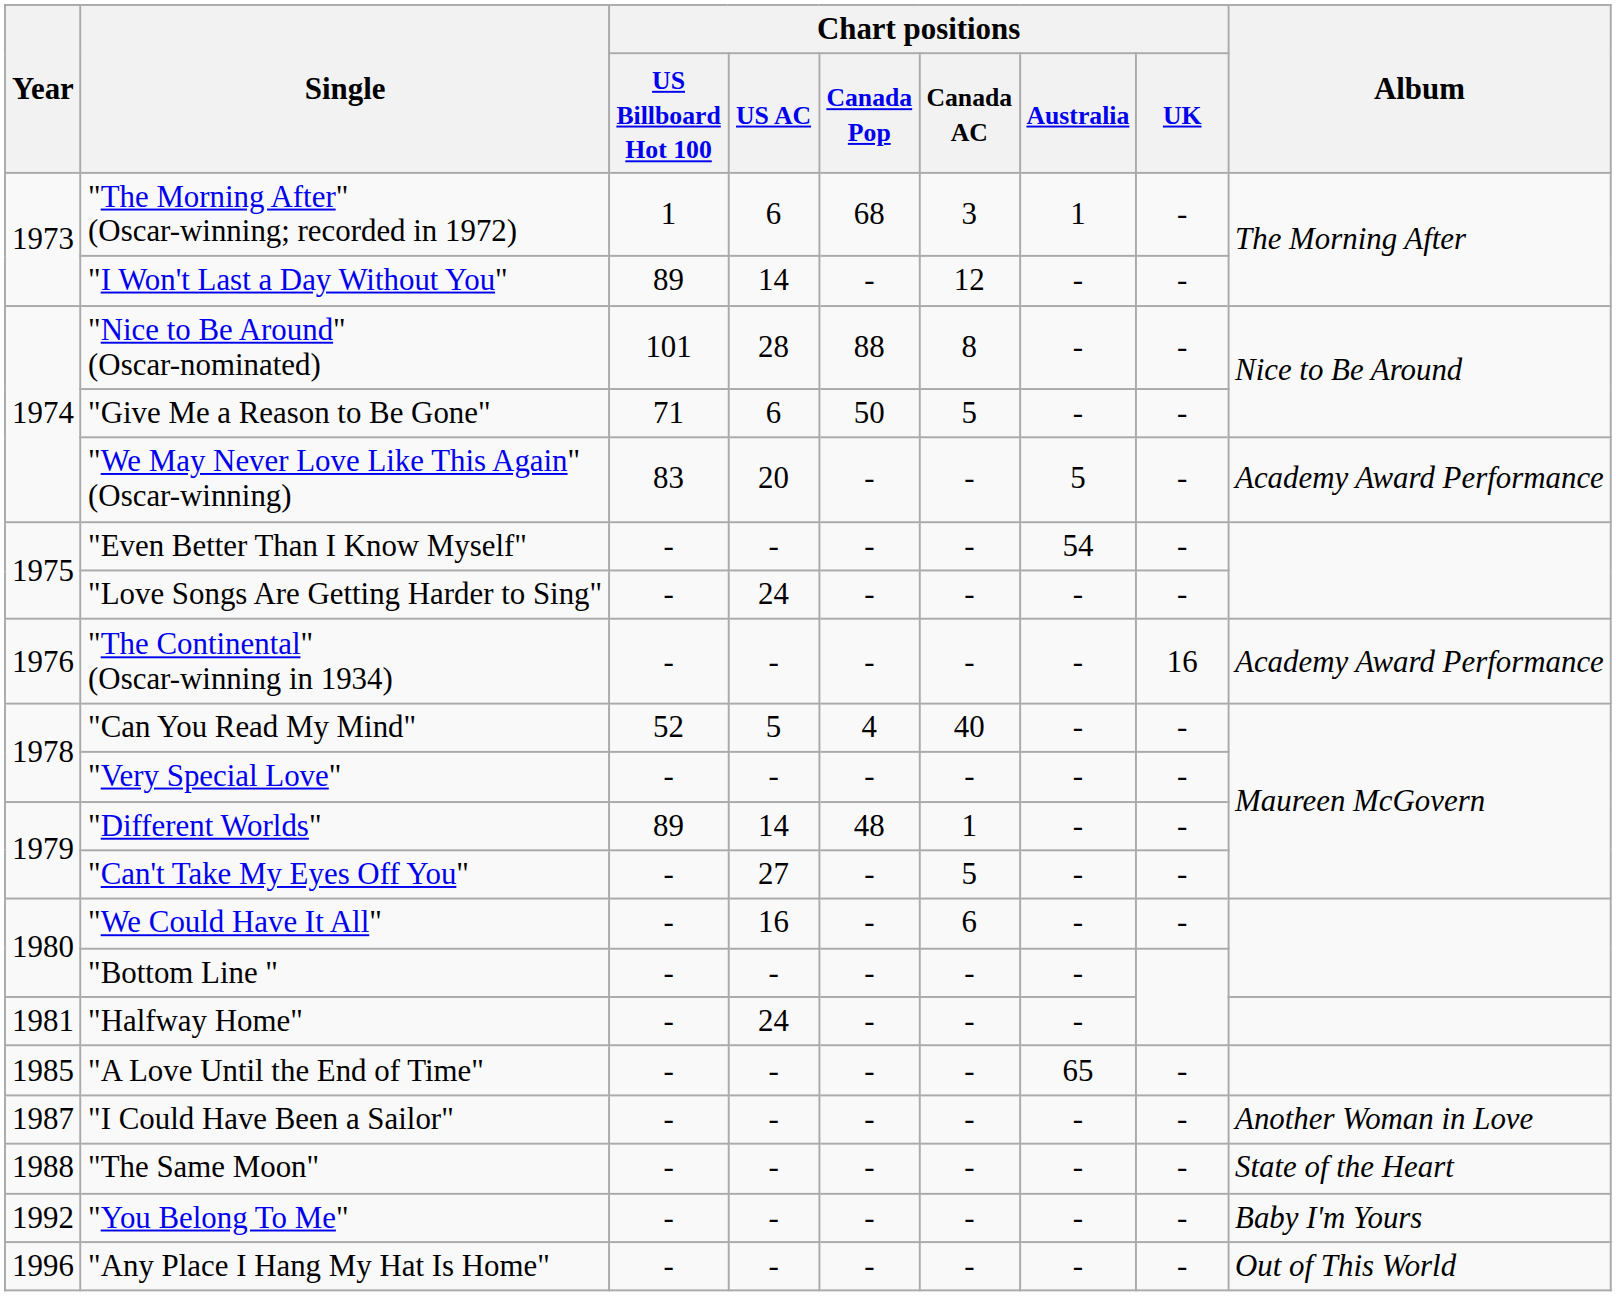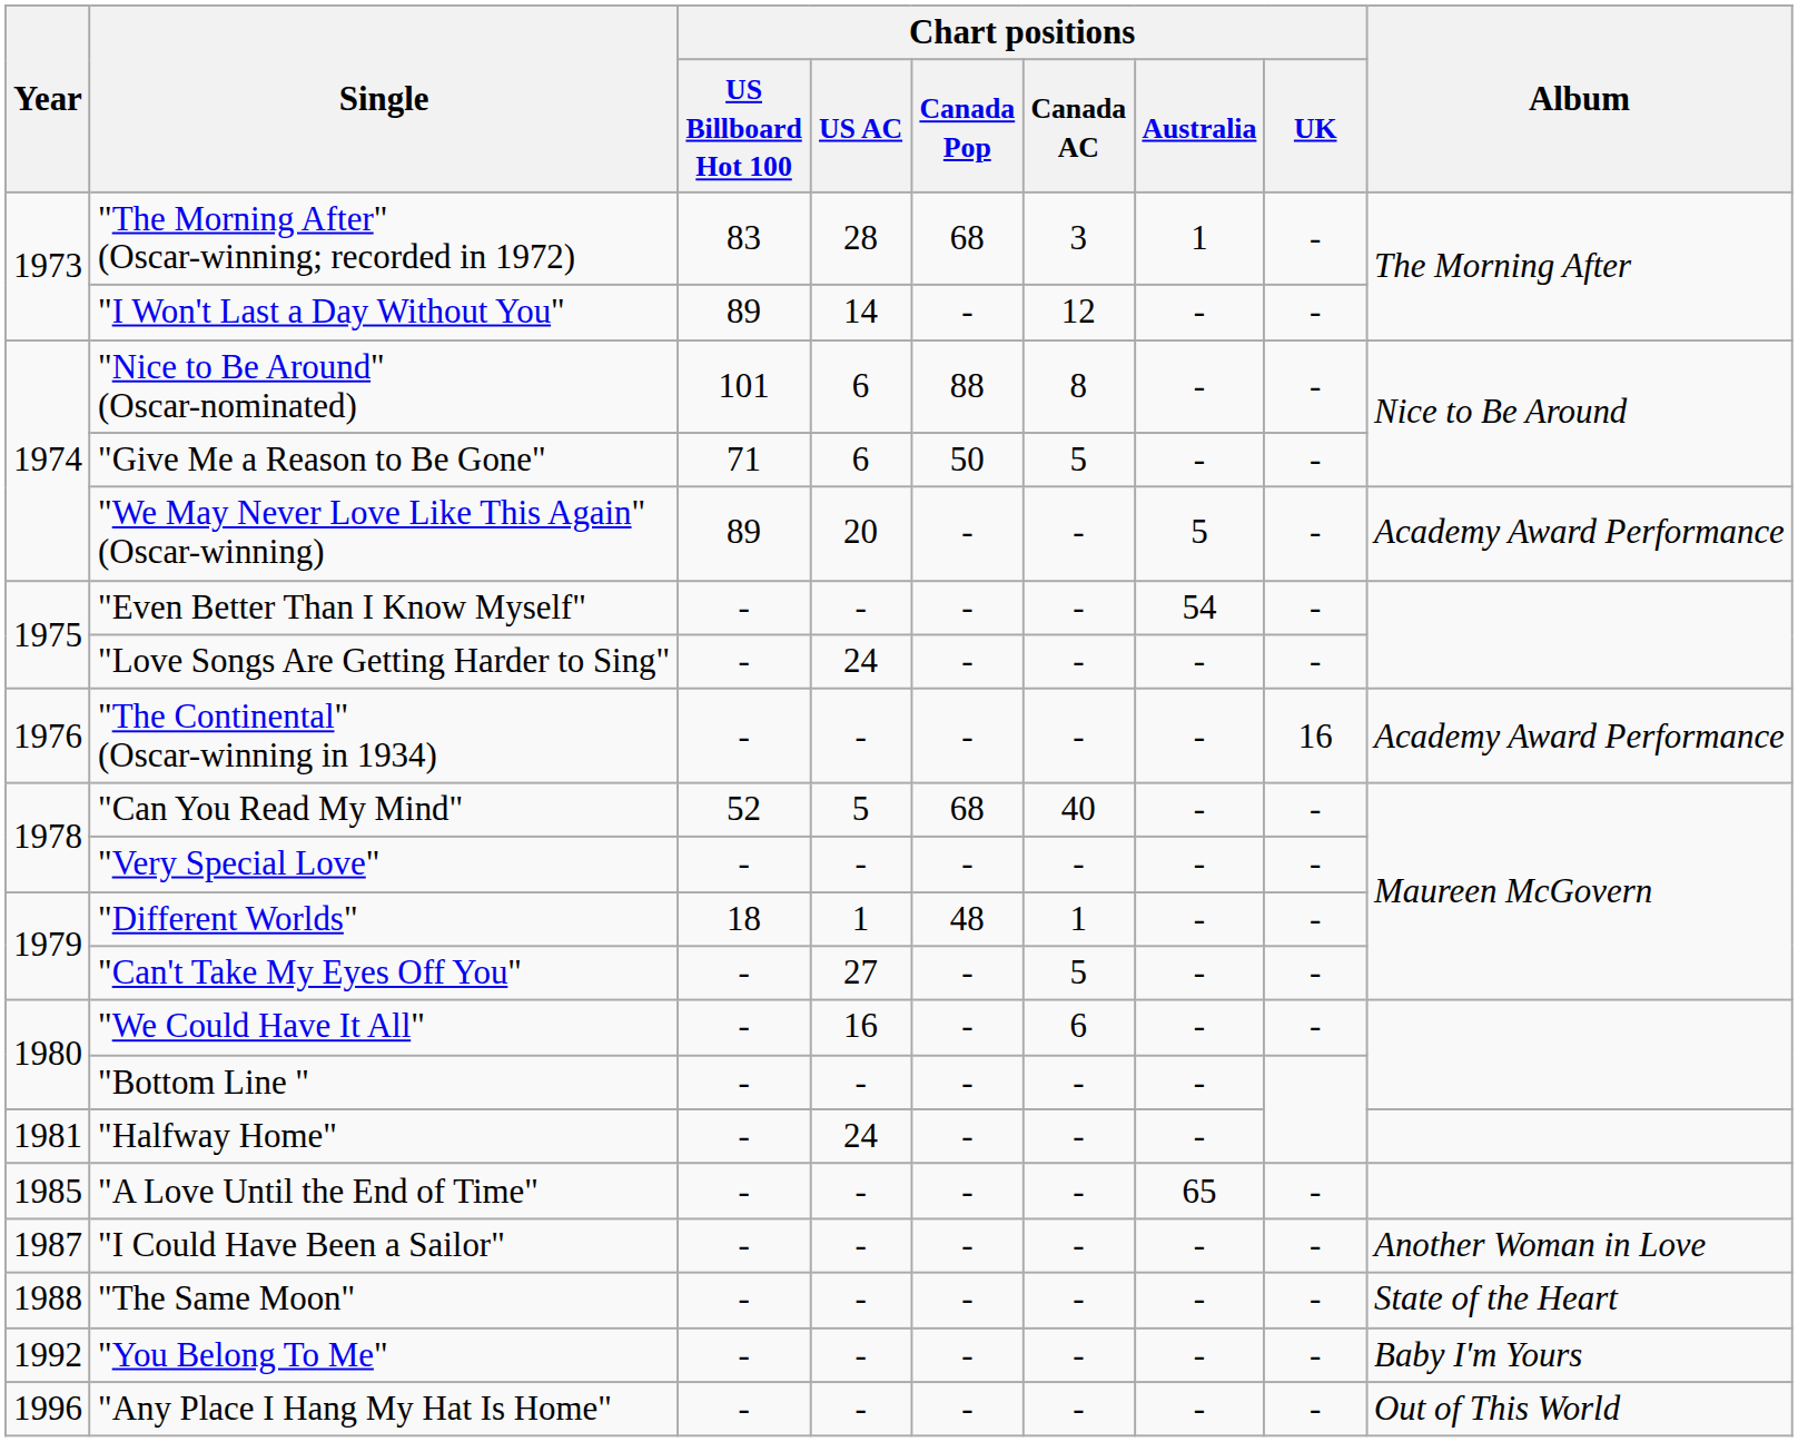 <table class="wikitable">
 <tr>
 <th rowspan="2">Year</th>
 <th rowspan="2">Single</th>
 <th colspan="6">Chart positions</th>
 <th rowspan="2">Album</th>
 </tr>
 <tr>
 <th width="40"><small><a href='#'>US Billboard Hot 100</a></small><br></th>
 <th width="40"><small><a href='#'>US AC</a></small><br></th>
 <th width="40"><small><a href='#'>Canada Pop</a></small></th>
 <th width="40"><small>Canada AC</small></th>
 <th width="40"><small><a href='#'>Australia</a></small><br></th>
 <th width="40"><small><a href='#'>UK</a><br></small></th>
 </tr>
 <tr>
 <td style="text-align:center;" rowspan="2">1973</td>
 <td>"<a href='#'>The Morning After</a>"<br>(Oscar-winning; recorded in 1972)</td>
-<td style="text-align:center;">1</td>
-<td style="text-align:center;">6</td>
+<td style="text-align:center;">83</td>
+<td style="text-align:center;">28</td>
 <td style="text-align:center;">68</td>
 <td style="text-align:center;">3</td>
 <td style="text-align:center;">1</td>
 <td style="text-align:center;">-</td>
 <td rowspan="2"><em>The Morning After</em></td>
 </tr>
 <tr>
 <td>"<a href='#'>I Won't Last a Day Without You</a>"</td>
 <td style="text-align:center;">89</td>
 <td style="text-align:center;">14</td>
 <td style="text-align:center;">-</td>
 <td style="text-align:center;">12</td>
 <td style="text-align:center;">-</td>
 <td style="text-align:center;">-</td>
 </tr>
 <tr>
 <td style="text-align:center;" rowspan="3">1974</td>
 <td>"<a href='#'>Nice to Be Around</a>"<br>(Oscar-nominated)</td>
 <td style="text-align:center;">101</td>
-<td style="text-align:center;">28</td>
+<td style="text-align:center;">6</td>
 <td style="text-align:center;">88</td>
 <td style="text-align:center;">8</td>
 <td style="text-align:center;">-</td>
 <td style="text-align:center;">-</td>
 <td rowspan="2"><em>Nice to Be Around</em></td>
 </tr>
 <tr>
 <td>"Give Me a Reason to Be Gone"</td>
 <td style="text-align:center;">71</td>
 <td style="text-align:center;">6</td>
 <td style="text-align:center;">50</td>
 <td style="text-align:center;">5</td>
 <td style="text-align:center;">-</td>
 <td style="text-align:center;">-</td>
 </tr>
 <tr>
 <td>"<a href='#'>We May Never Love Like This Again</a>"<br>(Oscar-winning)</td>
-<td style="text-align:center;">83</td>
+<td style="text-align:center;">89</td>
 <td style="text-align:center;">20</td>
 <td style="text-align:center;">-</td>
 <td style="text-align:center;">-</td>
 <td style="text-align:center;">5</td>
 <td style="text-align:center;">-</td>
 <td><em>Academy Award Performance</em></td>
 </tr>
 <tr>
 <td style="text-align:center;" rowspan="2">1975</td>
 <td>"Even Better Than I Know Myself"</td>
 <td style="text-align:center;">-</td>
 <td style="text-align:center;">-</td>
 <td style="text-align:center;">-</td>
 <td style="text-align:center;">-</td>
 <td style="text-align:center;">54</td>
 <td style="text-align:center;">-</td>
 <td rowspan="2"></td>
 </tr>
 <tr>
 <td>"Love Songs Are Getting Harder to Sing"</td>
 <td style="text-align:center;">-</td>
 <td style="text-align:center;">24</td>
 <td style="text-align:center;">-</td>
 <td style="text-align:center;">-</td>
 <td style="text-align:center;">-</td>
 <td style="text-align:center;">-</td>
 </tr>
 <tr>
 <td style="text-align:center;">1976</td>
 <td>"<a href='#'>The Continental</a>"<br>(Oscar-winning in 1934)</td>
 <td style="text-align:center;">-</td>
 <td style="text-align:center;">-</td>
 <td style="text-align:center;">-</td>
 <td style="text-align:center;">-</td>
 <td style="text-align:center;">-</td>
 <td style="text-align:center;">16</td>
 <td><em>Academy Award Performance</em></td>
 </tr>
 <tr>
 <td style="text-align:center;" rowspan="2">1978</td>
 <td>"Can You Read My Mind"</td>
 <td style="text-align:center;">52</td>
 <td style="text-align:center;">5</td>
-<td style="text-align:center;">4</td>
+<td style="text-align:center;">68</td>
 <td style="text-align:center;">40</td>
 <td style="text-align:center;">-</td>
 <td style="text-align:center;">-</td>
 <td rowspan="4"><em>Maureen McGovern</em></td>
 </tr>
 <tr>
 <td>"<a href='#'>Very Special Love</a>"</td>
 <td style="text-align:center;">-</td>
 <td style="text-align:center;">-</td>
 <td style="text-align:center;">-</td>
 <td style="text-align:center;">-</td>
 <td style="text-align:center;">-</td>
 <td style="text-align:center;">-</td>
 </tr>
 <tr>
 <td style="text-align:center;" rowspan="2">1979</td>
 <td>"<a href='#'>Different Worlds</a>"</td>
-<td style="text-align:center;">89</td>
-<td style="text-align:center;">14</td>
+<td style="text-align:center;">18</td>
+<td style="text-align:center;">1</td>
 <td style="text-align:center;">48</td>
 <td style="text-align:center;">1</td>
 <td style="text-align:center;">-</td>
 <td style="text-align:center;">-</td>
 </tr>
 <tr>
 <td>"<a href='#'>Can't Take My Eyes Off You</a>"</td>
 <td style="text-align:center;">-</td>
 <td style="text-align:center;">27</td>
 <td style="text-align:center;">-</td>
 <td style="text-align:center;">5</td>
 <td style="text-align:center;">-</td>
 <td style="text-align:center;">-</td>
 </tr>
 <tr>
 <td style="text-align:center;" rowspan="2">1980</td>
 <td>"<a href='#'>We Could Have It All</a>"</td>
 <td style="text-align:center;">-</td>
 <td style="text-align:center;">16</td>
 <td style="text-align:center;">-</td>
 <td style="text-align:center;">6</td>
 <td style="text-align:center;">-</td>
 <td style="text-align:center;">-</td>
 <td rowspan="2"></td>
 </tr>
 <tr>
 <td>"Bottom Line "</td>
 <td style="text-align:center;">-</td>
 <td style="text-align:center;">-</td>
 <td style="text-align:center;">-</td>
 <td style="text-align:center;">-</td>
 <td style="text-align:center;">-</td>
 <td rowspan="2"></td>
 </tr>
 <tr>
 <td style="text-align:center;">1981</td>
 <td>"Halfway Home"</td>
 <td style="text-align:center;">-</td>
 <td style="text-align:center;">24</td>
 <td style="text-align:center;">-</td>
 <td style="text-align:center;">-</td>
 <td style="text-align:center;">-</td>
 </tr>
 <tr>
 <td style="text-align:center;">1985</td>
 <td>"A Love Until the End of Time" </td>
 <td style="text-align:center;">-</td>
 <td style="text-align:center;">-</td>
 <td style="text-align:center;">-</td>
 <td style="text-align:center;">-</td>
 <td style="text-align:center;">65</td>
 <td style="text-align:center;">-</td>
 <td></td>
 </tr>
 <tr>
 <td style="text-align:center;">1987</td>
 <td>"I Could Have Been a Sailor"</td>
 <td style="text-align:center;">-</td>
 <td style="text-align:center;">-</td>
 <td style="text-align:center;">-</td>
 <td style="text-align:center;">-</td>
 <td style="text-align:center;">-</td>
 <td style="text-align:center;">-</td>
 <td><em>Another Woman in Love</em></td>
 </tr>
 <tr>
 <td style="text-align:center;">1988</td>
 <td>"The Same Moon"</td>
 <td style="text-align:center;">-</td>
 <td style="text-align:center;">-</td>
 <td style="text-align:center;">-</td>
 <td style="text-align:center;">-</td>
 <td style="text-align:center;">-</td>
 <td style="text-align:center;">-</td>
 <td><em>State of the Heart</em></td>
 </tr>
 <tr>
 <td style="text-align:center;">1992</td>
 <td>"<a href='#'>You Belong To Me</a>"</td>
 <td style="text-align:center;">-</td>
 <td style="text-align:center;">-</td>
 <td style="text-align:center;">-</td>
 <td style="text-align:center;">-</td>
 <td style="text-align:center;">-</td>
 <td style="text-align:center;">-</td>
 <td><em>Baby I'm Yours</em></td>
 </tr>
 <tr>
 <td style="text-align:center;">1996</td>
 <td>"Any Place I Hang My Hat Is Home"</td>
 <td style="text-align:center;">-</td>
 <td style="text-align:center;">-</td>
 <td style="text-align:center;">-</td>
 <td style="text-align:center;">-</td>
 <td style="text-align:center;">-</td>
 <td style="text-align:center;">-</td>
 <td><em>Out of This World</em></td>
 </tr>
 </table>
